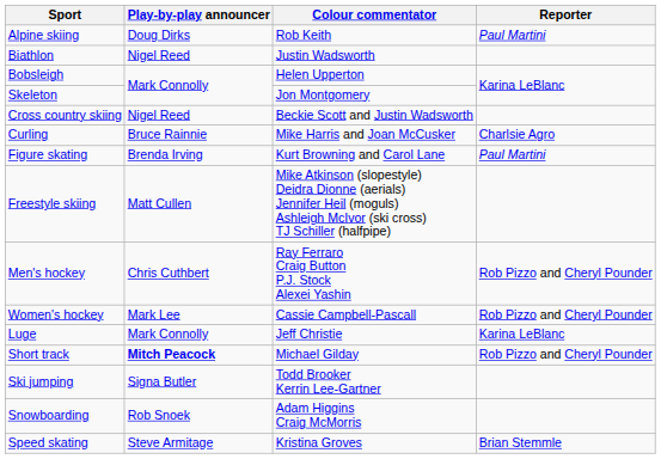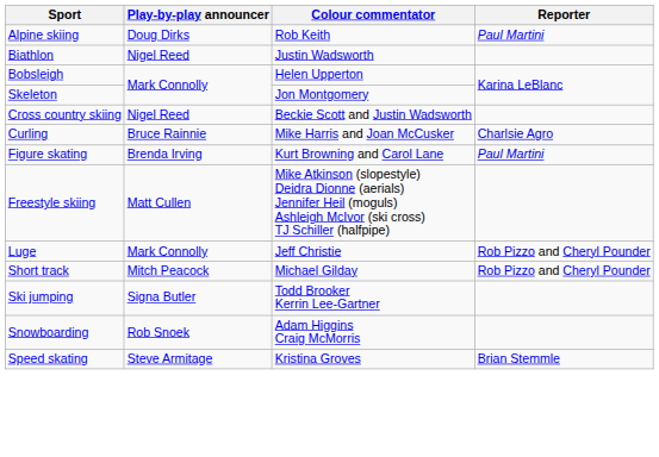 <table class="wikitable">
 <tr>
 <th>Sport</th>
 <th><a href='#'>Play-by-play</a> announcer</th>
 <th><a href='#'>Colour commentator</a></th>
 <th>Reporter</th>
 </tr>
 <tr>
 <td><a href='#'>Alpine skiing</a></td>
 <td><a href='#'>Doug Dirks</a></td>
 <td><a href='#'>Rob Keith</a></td>
 <td><em><a href='#'>Paul Martini</a></em></td>
 </tr>
 <tr>
 <td><a href='#'>Biathlon</a></td>
 <td><a href='#'>Nigel Reed</a></td>
 <td><a href='#'>Justin Wadsworth</a></td>
 <td></td>
 </tr>
 <tr>
 <td><a href='#'>Bobsleigh</a></td>
 <td rowspan="2"><a href='#'>Mark Connolly</a></td>
 <td><a href='#'>Helen Upperton</a></td>
 <td rowspan="2"><a href='#'>Karina LeBlanc</a></td>
 </tr>
 <tr>
 <td><a href='#'>Skeleton</a></td>
 <td><a href='#'>Jon Montgomery</a></td>
 </tr>
 <tr>
 <td><a href='#'>Cross country skiing</a></td>
 <td><a href='#'>Nigel Reed</a></td>
 <td><a href='#'>Beckie Scott</a> and <a href='#'>Justin Wadsworth</a></td>
 </tr>
 <tr>
 <td><a href='#'>Curling</a></td>
 <td><a href='#'>Bruce Rainnie</a></td>
 <td><a href='#'>Mike Harris</a> and <a href='#'>Joan McCusker</a></td>
 <td><a href='#'>Charlsie Agro</a></td>
 </tr>
 <tr>
 <td><a href='#'>Figure skating</a></td>
 <td><a href='#'>Brenda Irving</a></td>
 <td><a href='#'>Kurt Browning</a> and <a href='#'>Carol Lane</a></td>
 <td><em><a href='#'>Paul Martini</a></em></td>
 </tr>
 <tr>
 <td><a href='#'>Freestyle skiing</a></td>
 <td><a href='#'>Matt Cullen</a></td>
 <td><a href='#'>Mike Atkinson</a> (slopestyle) <br><a href='#'>Deidra Dionne</a> (aerials) <br><a href='#'>Jennifer Heil</a> (moguls) <br><a href='#'>Ashleigh McIvor</a> (ski cross) <br><a href='#'>TJ Schiller</a> (halfpipe)</td>
 <td></td>
 </tr>
 <tr>
-<td><a href='#'>Men's hockey</a></td>
-<td><a href='#'>Chris Cuthbert</a></td>
-<td><a href='#'>Ray Ferraro</a><br><a href='#'>Craig Button</a><br><a href='#'>P.J. Stock</a><br><a href='#'>Alexei Yashin</a></td>
+<td><a href='#'>Luge</a></td>
+<td><a href='#'>Mark Connolly</a></td>
+<td><a href='#'>Jeff Christie</a></td>
 <td><a href='#'>Rob Pizzo</a> and <a href='#'>Cheryl Pounder</a></td>
 </tr>
 <tr>
-<td><a href='#'>Women's hockey</a></td>
-<td><a href='#'>Mark Lee</a></td>
-<td><a href='#'>Cassie Campbell-Pascall</a></td>
-<td><a href='#'>Rob Pizzo</a> and <a href='#'>Cheryl Pounder</a></td>
-</tr>
-<tr>
-<td><a href='#'>Luge</a></td>
-<td><a href='#'>Mark Connolly</a></td>
-<td><a href='#'>Jeff Christie</a></td>
-<td><a href='#'>Karina LeBlanc</a></td>
-</tr>
-<tr>
 <td><a href='#'>Short track</a></td>
-<td><strong><a href='#'>Mitch Peacock</a></strong></td>
+<td><a href='#'>Mitch Peacock</a></td>
 <td><a href='#'>Michael Gilday</a></td>
 <td><a href='#'>Rob Pizzo</a> and <a href='#'>Cheryl Pounder</a></td>
 </tr>
 <tr>
 <td><a href='#'>Ski jumping</a></td>
 <td><a href='#'>Signa Butler</a></td>
 <td><a href='#'>Todd Brooker</a><br><a href='#'>Kerrin Lee-Gartner</a></td>
 <td></td>
 </tr>
 <tr>
 <td><a href='#'>Snowboarding</a></td>
 <td><a href='#'>Rob Snoek</a></td>
 <td><a href='#'>Adam Higgins</a> <br><a href='#'>Craig McMorris</a></td>
 <td></td>
 </tr>
 <tr>
 <td><a href='#'>Speed skating</a></td>
 <td><a href='#'>Steve Armitage</a></td>
 <td><a href='#'>Kristina Groves</a></td>
 <td><a href='#'>Brian Stemmle</a></td>
 </tr>
 </table>
